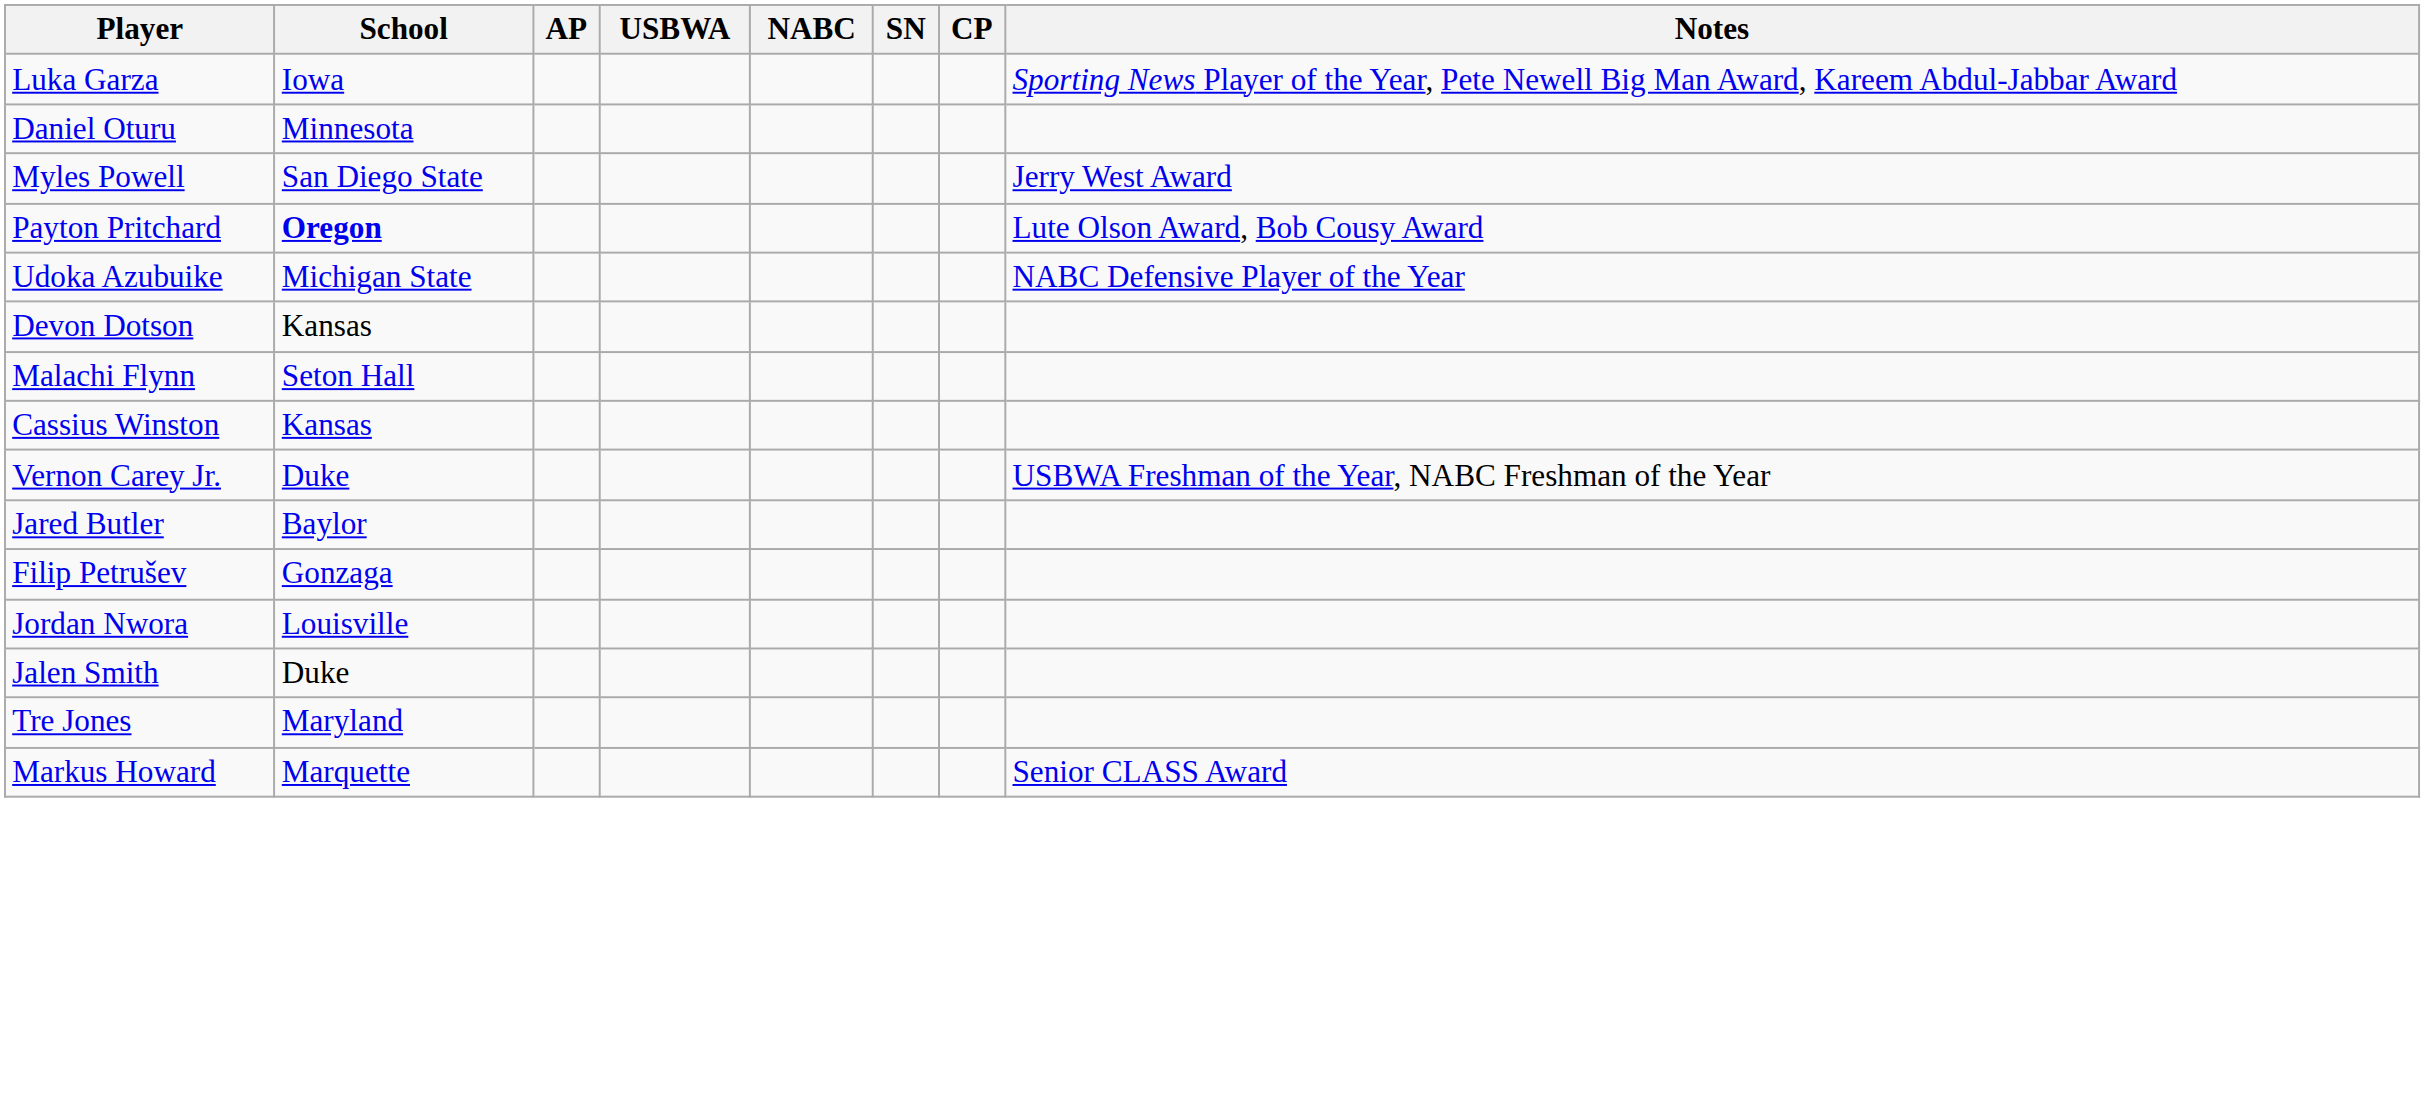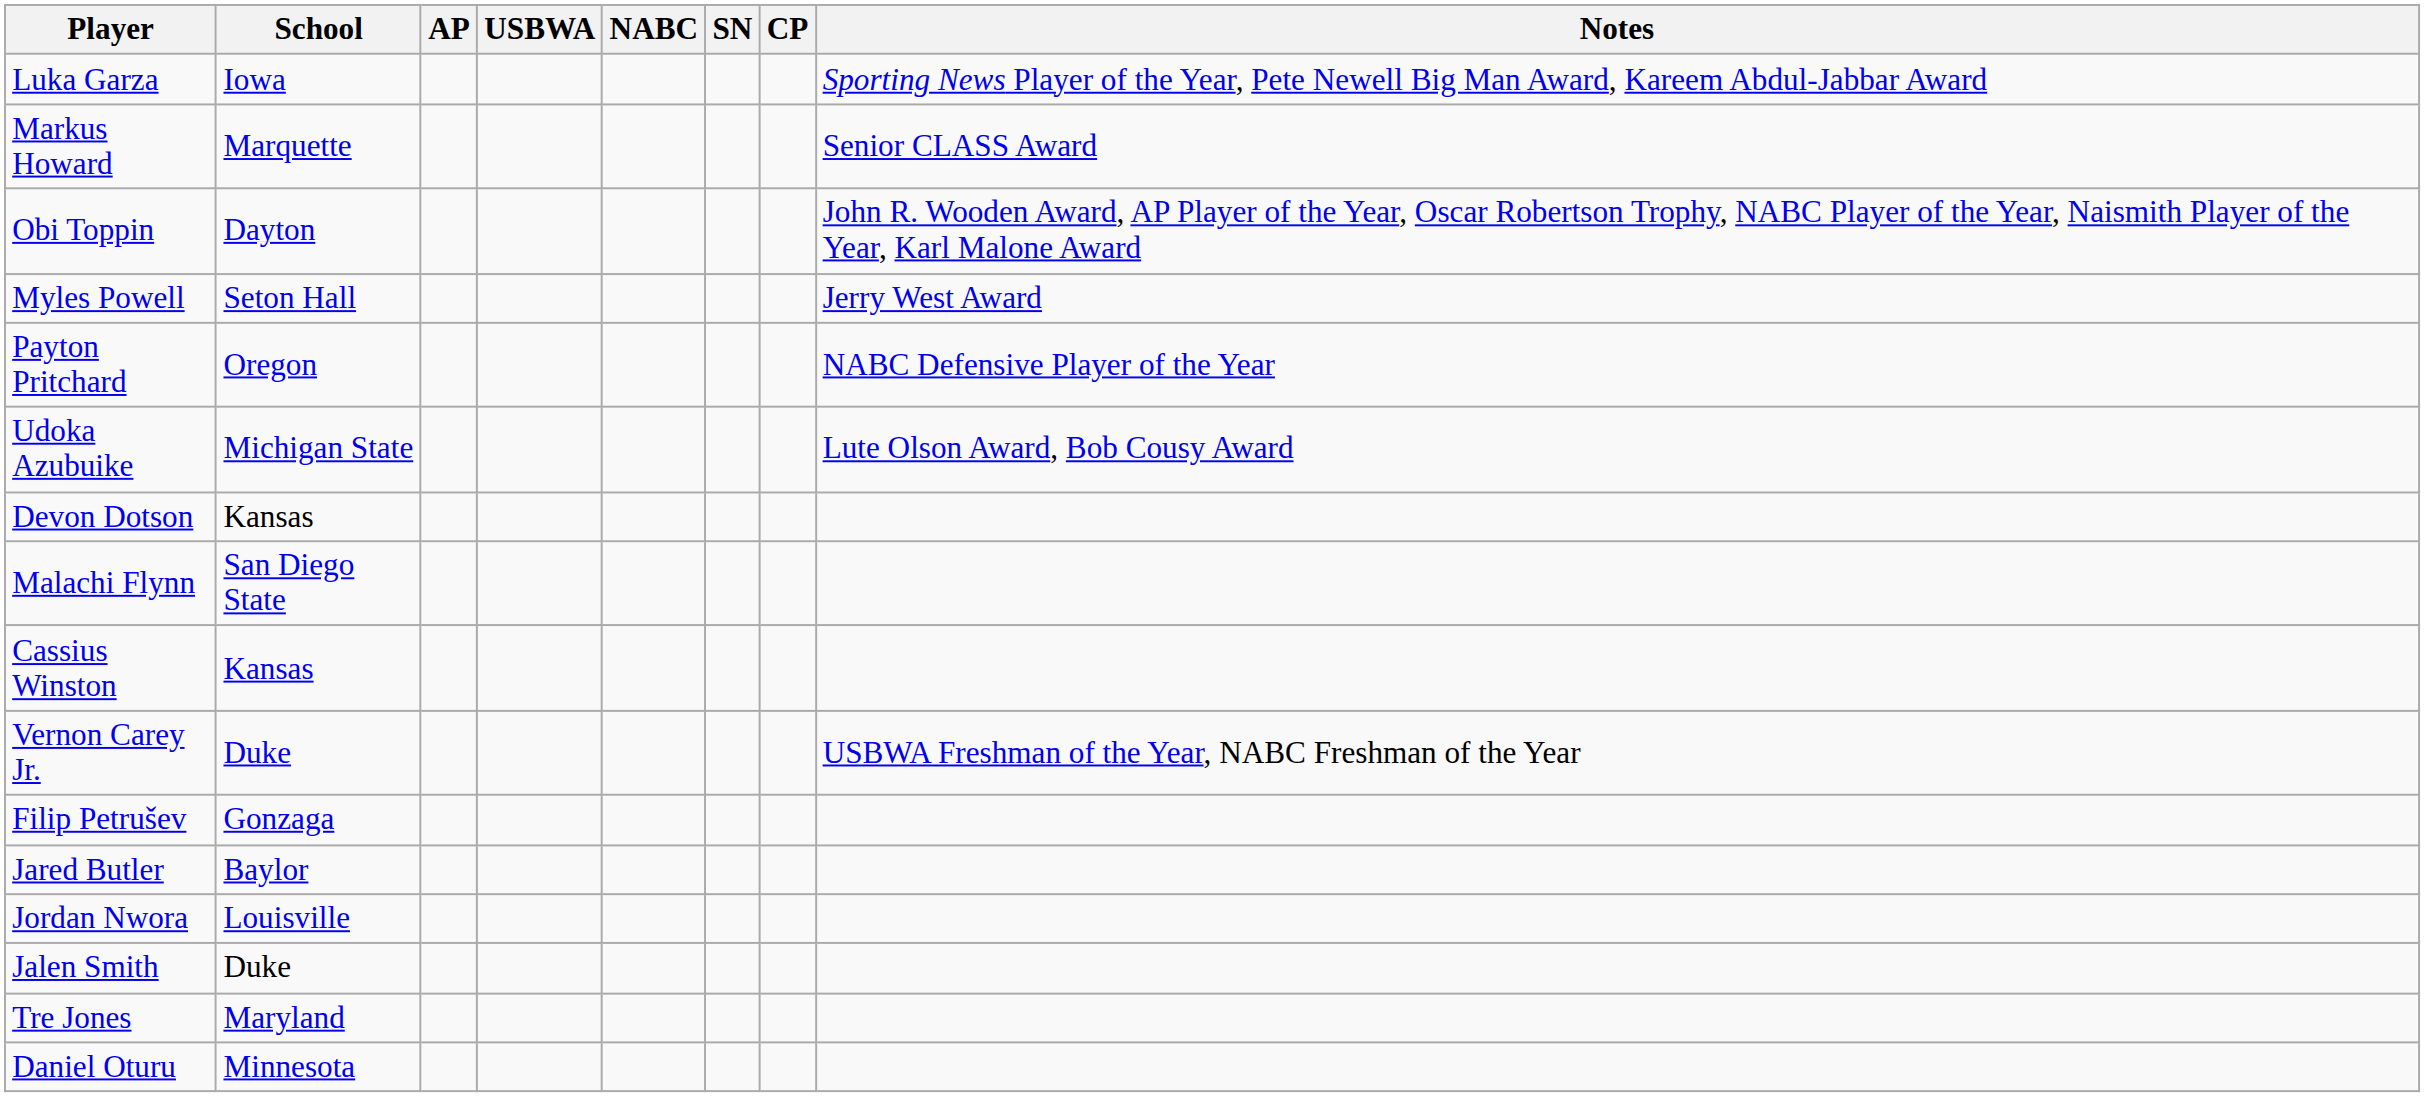 <table class="wikitable sortable" style="width:98%;">
 <tr>
 <th>Player</th>
 <th>School</th>
 <th>AP</th>
 <th>USBWA</th>
 <th>NABC</th>
 <th>SN</th>
 <th>CP</th>
 <th class="unsortable">Notes</th>
 </tr>
 <tr>
 <td><a href='#'>Luka Garza</a></td>
 <td><a href='#'>Iowa</a></td>
 <td data-sort-value="01"></td>
 <td data-sort-value="01"></td>
 <td data-sort-value="01"></td>
 <td data-sort-value="01"></td>
 <td data-sort-value="12"></td>
 <td><a href='#'><em>Sporting News</em> Player of the Year</a>, <a href='#'>Pete Newell Big Man Award</a>, <a href='#'>Kareem Abdul-Jabbar Award</a></td>
 </tr>
 <tr>
-<td><a href='#'>Daniel Oturu</a></td>
-<td><a href='#'>Minnesota</a></td>
-<td></td>
-<td></td>
-<td data-sort-value="03"></td>
-<td data-sort-value="03"></td>
+<td><a href='#'>Markus Howard</a></td>
+<td><a href='#'>Marquette</a></td>
 <td data-sort-value="01"></td>
-<td></td>
+<td data-sort-value="01"></td>
+<td data-sort-value="01"></td>
+<td data-sort-value="01"></td>
+<td data-sort-value="12"></td>
+<td><a href='#'>Senior CLASS Award</a></td>
+</tr>
+<tr>
+<td><a href='#'>Obi Toppin</a></td>
+<td><a href='#'>Dayton</a></td>
+<td data-sort-value="01"></td>
+<td data-sort-value="01"></td>
+<td data-sort-value="01"></td>
+<td data-sort-value="01"></td>
+<td data-sort-value="12"></td>
+<td><a href='#'>John R. Wooden Award</a>, <a href='#'>AP Player of the Year</a>, <a href='#'>Oscar Robertson Trophy</a>, <a href='#'>NABC Player of the Year</a>, <a href='#'>Naismith Player of the Year</a>, <a href='#'>Karl Malone Award</a></td>
 </tr>
 <tr>
 <td><a href='#'>Myles Powell</a></td>
-<td><a href='#'>San Diego State</a></td>
+<td><a href='#'>Seton Hall</a></td>
 <td data-sort-value="01"></td>
 <td data-sort-value="01"></td>
 <td data-sort-value="02"></td>
 <td data-sort-value="01"></td>
 <td data-sort-value="11"></td>
 <td><a href='#'>Jerry West Award</a></td>
 </tr>
 <tr>
 <td><a href='#'>Payton Pritchard</a></td>
-<td><strong><a href='#'>Oregon</a></strong></td>
+<td><a href='#'>Oregon</a></td>
 <td data-sort-value="01"></td>
 <td data-sort-value="02"></td>
 <td data-sort-value="01"></td>
 <td data-sort-value="01"></td>
 <td data-sort-value="11"></td>
-<td><a href='#'>Lute Olson Award</a>, <a href='#'>Bob Cousy Award</a></td>
+<td><a href='#'>NABC Defensive Player of the Year</a></td>
 </tr>
 <tr>
 <td><a href='#'>Udoka Azubuike</a></td>
 <td><a href='#'>Michigan State</a></td>
 <td data-sort-value="02"></td>
 <td data-sort-value="01"></td>
 <td data-sort-value="01"></td>
 <td data-sort-value="02"></td>
 <td data-sort-value="10"></td>
-<td><a href='#'>NABC Defensive Player of the Year</a></td>
+<td><a href='#'>Lute Olson Award</a>, <a href='#'>Bob Cousy Award</a></td>
 </tr>
 <tr>
 <td><a href='#'>Devon Dotson</a></td>
 <td>Kansas</td>
 <td data-sort-value="02"></td>
 <td data-sort-value="02"></td>
 <td data-sort-value="02"></td>
 <td data-sort-value="02"></td>
 <td data-sort-value="08"></td>
 <td></td>
 </tr>
 <tr>
 <td><a href='#'>Malachi Flynn</a></td>
-<td><a href='#'>Seton Hall</a></td>
+<td><a href='#'>San Diego State</a></td>
 <td data-sort-value="02"></td>
 <td data-sort-value="02"></td>
 <td data-sort-value="02"></td>
 <td data-sort-value="02"></td>
 <td data-sort-value="08"></td>
 <td></td>
 </tr>
 <tr>
 <td><a href='#'>Cassius Winston</a></td>
 <td><a href='#'>Kansas</a></td>
 <td data-sort-value="02"></td>
 <td data-sort-value="02"></td>
 <td data-sort-value="02"></td>
 <td data-sort-value="02"></td>
 <td data-sort-value="08"></td>
 <td></td>
 </tr>
 <tr>
 <td><a href='#'>Vernon Carey Jr.</a></td>
 <td><a href='#'>Duke</a></td>
 <td data-sort-value="02"></td>
 <td data-sort-value="02"></td>
 <td data-sort-value="03"></td>
 <td data-sort-value="02"></td>
 <td data-sort-value="7"></td>
 <td><a href='#'>USBWA Freshman of the Year</a>, NABC Freshman of the Year</td>
 </tr>
 <tr>
+<td><a href='#'>Filip Petrušev</a></td>
+<td><a href='#'>Gonzaga</a></td>
+<td data-sort-value="03"></td>
+<td data-sort-value="03"></td>
+<td data-sort-value="02"></td>
+<td data-sort-value="03"></td>
+<td data-sort-value="5"></td>
+<td></td>
+</tr>
+<tr>
 <td><a href='#'>Jared Butler</a></td>
 <td><a href='#'>Baylor</a></td>
 <td data-sort-value="03"></td>
 <td data-sort-value="03"></td>
 <td data-sort-value="03"></td>
 <td data-sort-value="03"></td>
 <td data-sort-value="4"></td>
-<td></td>
-</tr>
-<tr>
-<td><a href='#'>Filip Petrušev</a></td>
-<td><a href='#'>Gonzaga</a></td>
-<td data-sort-value="03"></td>
-<td data-sort-value="03"></td>
-<td data-sort-value="02"></td>
-<td data-sort-value="03"></td>
-<td data-sort-value="5"></td>
 <td></td>
 </tr>
 <tr>
 <td><a href='#'>Jordan Nwora</a></td>
 <td><a href='#'>Louisville</a></td>
 <td data-sort-value="03"></td>
 <td data-sort-value="03"></td>
 <td data-sort-value="03"></td>
 <td data-sort-value="03"></td>
 <td data-sort-value="4"></td>
 <td></td>
 </tr>
 <tr>
 <td><a href='#'>Jalen Smith</a></td>
 <td>Duke</td>
 <td data-sort-value="03"></td>
 <td data-sort-value="03"></td>
 <td data-sort-value="03"></td>
 <td data-sort-value="03"></td>
 <td data-sort-value="04"></td>
 <td></td>
 </tr>
 <tr>
 <td><a href='#'>Tre Jones</a></td>
 <td><a href='#'>Maryland</a></td>
 <td data-sort-value="03"></td>
 <td data-sort-value="03"></td>
 <td data-sort-value="03"></td>
 <td></td>
 <td data-sort-value="3"></td>
 <td></td>
 </tr>
 <tr>
-<td><a href='#'>Markus Howard</a></td>
-<td><a href='#'>Marquette</a></td>
+<td><a href='#'>Daniel Oturu</a></td>
+<td><a href='#'>Minnesota</a></td>
+<td></td>
+<td></td>
+<td data-sort-value="03"></td>
+<td data-sort-value="03"></td>
 <td data-sort-value="01"></td>
-<td data-sort-value="01"></td>
-<td data-sort-value="01"></td>
-<td data-sort-value="01"></td>
-<td data-sort-value="12"></td>
-<td><a href='#'>Senior CLASS Award</a></td>
+<td></td>
 </tr>
 </table>
